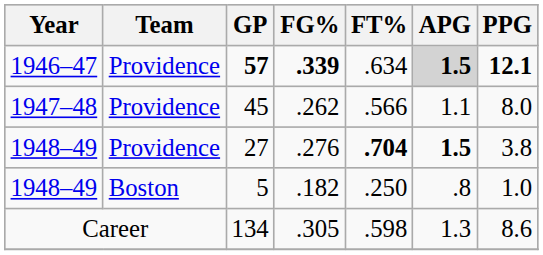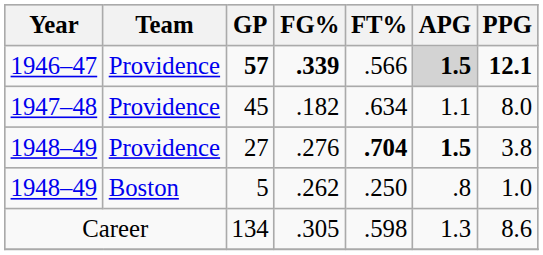 <table class="wikitable sortable" style="font-size:95%; text-align:right;">
 <tr>
 <th>Year</th>
 <th>Team</th>
 <th>GP</th>
 <th>FG%</th>
 <th>FT%</th>
 <th>APG</th>
 <th>PPG</th>
 </tr>
 <tr>
 <td style="text-align:left;"><a href='#'>1946–47</a></td>
 <td style="text-align:left;"><a href='#'>Providence</a></td>
 <td><strong>57</strong></td>
 <td><strong>.339</strong></td>
-<td>.634</td>
+<td>.566</td>
 <td style="background: lightgrey;"><strong>1.5</strong></td>
 <td><strong>12.1</strong></td>
 </tr>
 <tr>
 <td style="text-align:left;"><a href='#'>1947–48</a></td>
 <td style="text-align:left;"><a href='#'>Providence</a></td>
 <td>45</td>
-<td>.262</td>
-<td>.566</td>
+<td>.182</td>
+<td>.634</td>
 <td>1.1</td>
 <td>8.0</td>
 </tr>
 <tr>
 <td style="text-align:left;"><a href='#'>1948–49</a></td>
 <td style="text-align:left;"><a href='#'>Providence</a></td>
 <td>27</td>
 <td>.276</td>
 <td><strong>.704</strong></td>
 <td><strong>1.5</strong></td>
 <td>3.8</td>
 </tr>
 <tr>
 <td style="text-align:left;"><a href='#'>1948–49</a></td>
 <td style="text-align:left;"><a href='#'>Boston</a></td>
 <td>5</td>
-<td>.182</td>
+<td>.262</td>
 <td>.250</td>
 <td>.8</td>
 <td>1.0</td>
 </tr>
 <tr>
 <td style="text-align:center;" colspan="2">Career</td>
 <td>134</td>
 <td>.305</td>
 <td>.598</td>
 <td>1.3</td>
 <td>8.6</td>
 </tr>
 <tr>
 </tr>
 </table>
